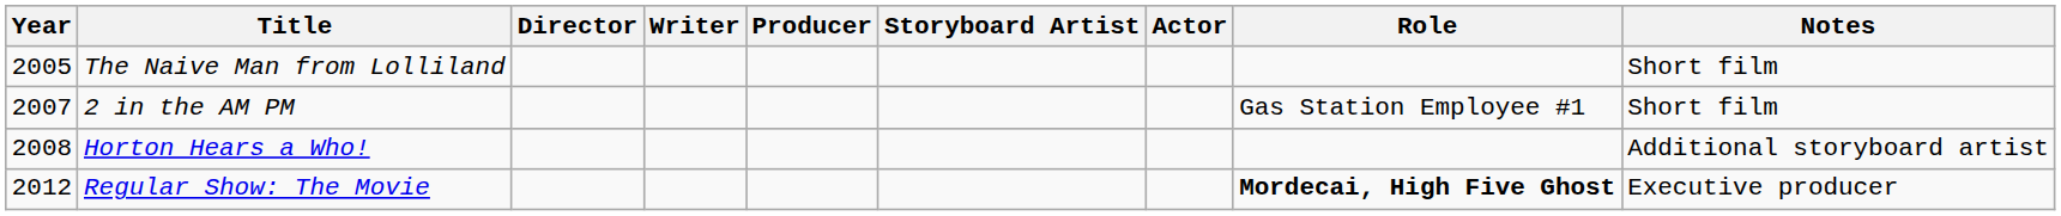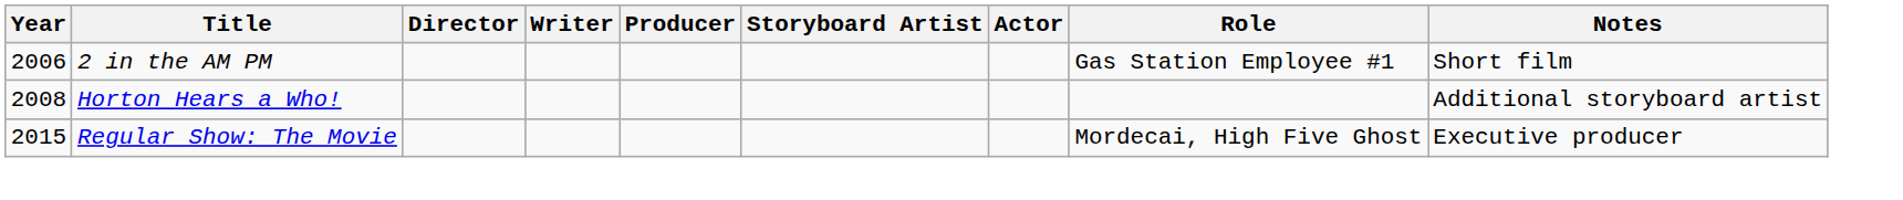 <table class="wikitable sortable">
 <tr>
 <th>Year</th>
 <th>Title</th>
 <th>Director</th>
 <th>Writer</th>
 <th>Producer</th>
 <th>Storyboard Artist</th>
 <th>Actor</th>
 <th>Role</th>
 <th>Notes</th>
 </tr>
 <tr>
-<td>2005</td>
-<td><em>The Naive Man from Lolliland</em></td>
-<td></td>
-<td></td>
-<td></td>
-<td></td>
-<td></td>
-<td></td>
-<td>Short film</td>
-</tr>
-<tr>
-<td>2007</td>
+<td>2006</td>
 <td><em>2 in the AM PM</em></td>
 <td></td>
 <td></td>
 <td></td>
 <td></td>
 <td></td>
 <td>Gas Station Employee #1</td>
 <td>Short film</td>
 </tr>
 <tr>
 <td>2008</td>
 <td><em><a href='#'>Horton Hears a Who!</a></em></td>
 <td></td>
 <td></td>
 <td></td>
 <td></td>
 <td></td>
 <td></td>
 <td>Additional storyboard artist</td>
 </tr>
 <tr>
-<td>2012</td>
+<td>2015</td>
 <td><em><a href='#'>Regular Show: The Movie</a></em></td>
 <td></td>
 <td></td>
 <td></td>
 <td></td>
 <td></td>
-<td><strong>Mordecai, High Five Ghost</strong></td>
+<td>Mordecai, High Five Ghost</td>
 <td>Executive producer</td>
 </tr>
 </table>
